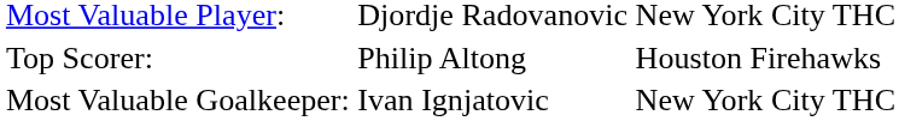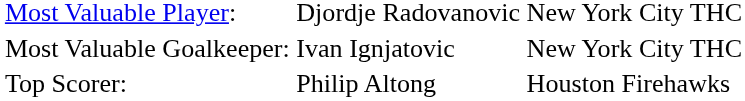 <table>
 <tr>
 <td><a href='#'>Most Valuable Player</a>:</td>
 <td>Djordje Radovanovic</td>
 <td>New York City THC</td>
 </tr>
 <tr>
+<td>Most Valuable Goalkeeper:</td>
+<td>Ivan Ignjatovic</td>
+<td>New York City THC</td>
+</tr>
+<tr>
 <td>Top Scorer:</td>
 <td>Philip Altong</td>
 <td>Houston Firehawks</td>
 </tr>
-<tr>
-<td>Most Valuable Goalkeeper:</td>
-<td>Ivan Ignjatovic</td>
-<td>New York City THC</td>
-</tr>
 </table>
